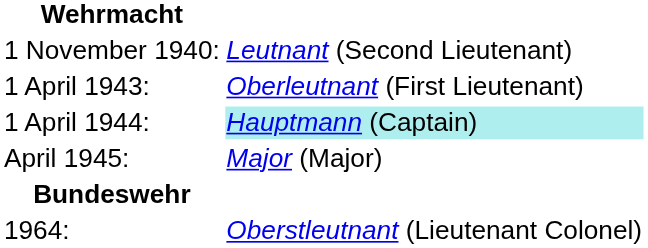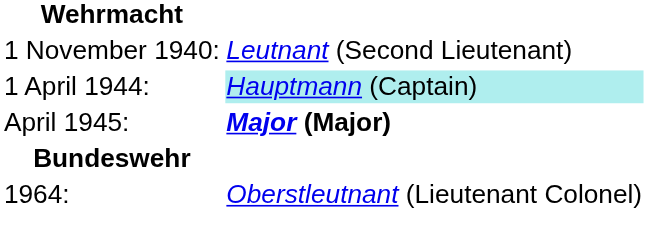 <table>
 <tr>
 <th>Wehrmacht</th>
 </tr>
 <tr>
 <td>1 November 1940:</td>
 <td><em><a href='#'>Leutnant</a></em> (Second Lieutenant)</td>
 </tr>
 <tr>
-<td>1 April 1943:</td>
-<td><em><a href='#'>Oberleutnant</a></em> (First Lieutenant)</td>
-</tr>
-<tr>
 <td>1 April 1944:</td>
 <td style="background: paleturquoise;"><em><a href='#'>Hauptmann</a></em> (Captain)</td>
 </tr>
 <tr>
 <td>April 1945:</td>
-<td><em><a href='#'>Major</a></em> (Major)</td>
+<td><strong><em><a href='#'>Major</a></em> (Major)</strong></td>
 </tr>
 <tr>
 <th>Bundeswehr</th>
 </tr>
 <tr>
 <td>1964:</td>
 <td><em><a href='#'>Oberstleutnant</a></em> (Lieutenant Colonel)</td>
 </tr>
 </table>
